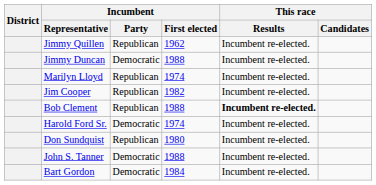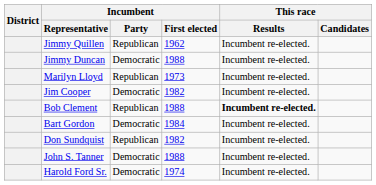 <table class="wikitable">
 <tr>
 <th rowspan="2">District</th>
 <th colspan="3">Incumbent</th>
 <th colspan="2">This race</th>
 </tr>
 <tr>
 <th>Representative</th>
 <th>Party</th>
 <th>First elected</th>
 <th>Results</th>
 <th>Candidates</th>
 </tr>
 <tr>
 <th></th>
 <td><a href='#'>Jimmy Quillen</a></td>
 <td>Republican</td>
 <td><a href='#'>1962</a></td>
 <td>Incumbent re-elected.</td>
 <td nowrap=""></td>
 </tr>
 <tr>
 <th></th>
 <td><a href='#'>Jimmy Duncan</a></td>
 <td>Democratic</td>
 <td><a href='#'>1988</a></td>
 <td>Incumbent re-elected.</td>
 <td nowrap=""></td>
 </tr>
 <tr>
 <th></th>
 <td><a href='#'>Marilyn Lloyd</a></td>
 <td>Republican</td>
-<td><a href='#'>1974</a></td>
+<td><a href='#'>1973</a></td>
 <td>Incumbent re-elected.</td>
 <td nowrap=""></td>
 </tr>
 <tr>
 <th></th>
 <td><a href='#'>Jim Cooper</a></td>
-<td>Republican</td>
+<td>Democratic</td>
 <td><a href='#'>1982</a></td>
 <td>Incumbent re-elected.</td>
 <td nowrap=""></td>
 </tr>
 <tr>
 <th></th>
 <td><a href='#'>Bob Clement</a></td>
 <td>Republican</td>
 <td><a href='#'>1988</a></td>
 <td><strong>Incumbent re-elected.</strong></td>
 <td nowrap=""></td>
 </tr>
 <tr>
 <th></th>
-<td><a href='#'>Harold Ford Sr.</a></td>
+<td><a href='#'>Bart Gordon</a></td>
 <td>Democratic</td>
-<td><a href='#'>1974</a></td>
+<td><a href='#'>1984</a></td>
 <td>Incumbent re-elected.</td>
 <td nowrap=""></td>
 </tr>
 <tr>
 <th></th>
 <td><a href='#'>Don Sundquist</a></td>
 <td>Republican</td>
-<td><a href='#'>1980</a></td>
+<td><a href='#'>1982</a></td>
 <td>Incumbent re-elected.</td>
 <td nowrap=""></td>
 </tr>
 <tr>
 <th></th>
 <td><a href='#'>John S. Tanner</a></td>
 <td>Democratic</td>
 <td><a href='#'>1988</a></td>
 <td>Incumbent re-elected.</td>
 <td nowrap=""></td>
 </tr>
 <tr>
 <th></th>
-<td><a href='#'>Bart Gordon</a></td>
+<td><a href='#'>Harold Ford Sr.</a></td>
 <td>Democratic</td>
-<td><a href='#'>1984</a></td>
+<td><a href='#'>1974</a></td>
 <td>Incumbent re-elected.</td>
 <td nowrap=""></td>
 </tr>
 </table>
